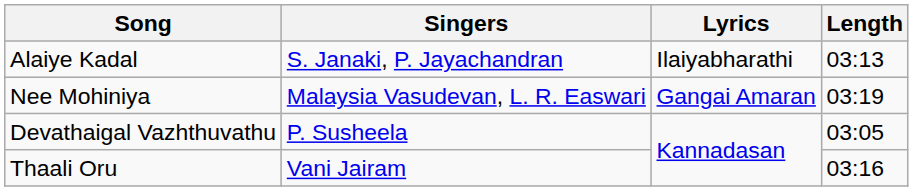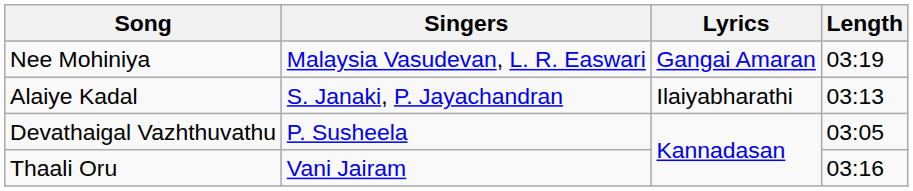 <table class="wikitable" style="font-size: 95%;">
 <tr>
 <th>Song</th>
 <th>Singers</th>
 <th>Lyrics</th>
 <th>Length</th>
 </tr>
 <tr>
+<td>Nee Mohiniya</td>
+<td><a href='#'>Malaysia Vasudevan</a>, <a href='#'>L. R. Easwari</a></td>
+<td><a href='#'>Gangai Amaran</a></td>
+<td>03:19</td>
+</tr>
+<tr>
 <td>Alaiye Kadal</td>
 <td><a href='#'>S. Janaki</a>, <a href='#'>P. Jayachandran</a></td>
 <td>Ilaiyabharathi</td>
 <td>03:13</td>
-</tr>
-<tr>
-<td>Nee Mohiniya</td>
-<td><a href='#'>Malaysia Vasudevan</a>, <a href='#'>L. R. Easwari</a></td>
-<td><a href='#'>Gangai Amaran</a></td>
-<td>03:19</td>
 </tr>
 <tr>
 <td>Devathaigal Vazhthuvathu</td>
 <td><a href='#'>P. Susheela</a></td>
 <td rowspan=2><a href='#'>Kannadasan</a></td>
 <td>03:05</td>
 </tr>
 <tr>
 <td>Thaali Oru</td>
 <td><a href='#'>Vani Jairam</a></td>
 <td>03:16</td>
 </tr>
 </table>
